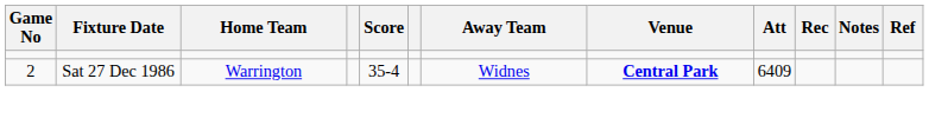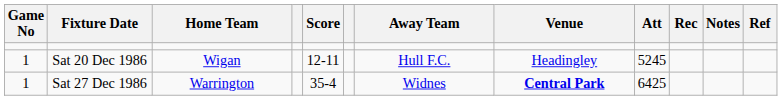 <table class="wikitable" style="text-align:center;">
 <tr>
 <th width=10 abbr="No">Game No</th>
 <th width=110 abbr="Date">Fixture Date</th>
 <th width=150 abbr="Home Team">Home Team</th>
 <th width=5 abbr="space"></th>
 <th width=20 abbr="Score">Score</th>
 <th width=5 abbr="space"></th>
 <th width=150 abbr="Away Team">Away Team</th>
 <th width=150 abbr="Venue">Venue</th>
 <th width=30 abbr="Att">Att</th>
 <th width=30 abbr="Rec">Rec</th>
 <th width=20 abbr="Notes">Notes</th>
 <th width=30 abbr="Ref">Ref</th>
 </tr>
 <tr>
 <td></td>
 <td></td>
 <td></td>
 <td></td>
 <td></td>
 <td></td>
 <td></td>
 <td></td>
 <td></td>
 <td></td>
 <td></td>
 </tr>
 <tr>
-<td>2</td>
+<td>1</td>
+<td>Sat 20 Dec 1986</td>
+<td><a href='#'>Wigan</a></td>
+<td></td>
+<td>12-11</td>
+<td></td>
+<td><a href='#'>Hull F.C.</a></td>
+<td><a href='#'>Headingley</a></td>
+<td>5245</td>
+<td></td>
+<td></td>
+<td></td>
+</tr>
+<tr>
+<td>1</td>
 <td>Sat 27 Dec 1986</td>
 <td><a href='#'>Warrington</a></td>
 <td></td>
 <td>35-4</td>
 <td></td>
 <td><a href='#'>Widnes</a></td>
 <td><strong><a href='#'>Central Park</a></strong></td>
-<td>6409</td>
+<td>6425</td>
 <td></td>
 <td></td>
 <td></td>
 </tr>
 </table>
